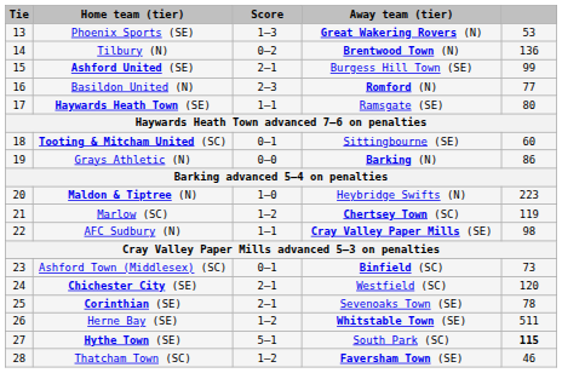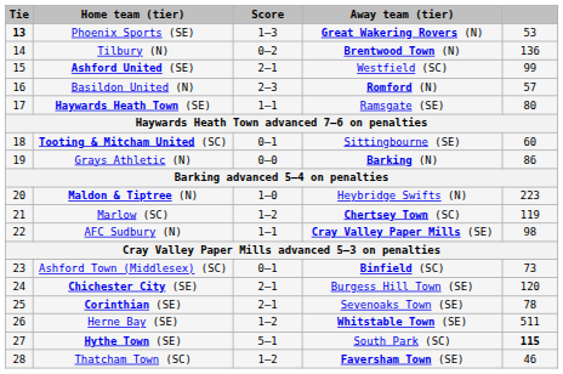 <table class="wikitable" style="width: 600px; background:WhiteSmoke; text-align:center; font-size:90%">
 <tr>
 <td scope="col" style="width:  5.00%; background:silver;"><strong>Tie</strong></td>
 <td scope="col" style="width: 36.25%; background:silver;"><strong>Home team (tier)</strong></td>
 <td scope="col" style="width: 12.50%; background:silver;"><strong>Score</strong></td>
 <td scope="col" style="width: 36.25%; background:silver;"><strong>Away team (tier)</strong></td>
 <td scope="col" style="width: 10.00%; background:silver;"><strong></strong></td>
 </tr>
 <tr>
-<td>13</td>
+<td><strong>13</strong></td>
 <td><a href='#'>Phoenix Sports</a> (SE)</td>
 <td>1–3</td>
 <td><strong><a href='#'>Great Wakering Rovers</a></strong> (N)</td>
 <td>53</td>
 </tr>
 <tr>
 <td>14</td>
 <td><a href='#'>Tilbury</a> (N)</td>
 <td>0–2</td>
 <td><strong><a href='#'>Brentwood Town</a></strong> (N)</td>
 <td>136</td>
 </tr>
 <tr>
 <td>15</td>
 <td><strong><a href='#'>Ashford United</a></strong> (SE)</td>
 <td>2–1</td>
-<td><a href='#'>Burgess Hill Town</a> (SE)</td>
+<td><a href='#'>Westfield</a> (SC)</td>
 <td>99</td>
 </tr>
 <tr>
 <td>16</td>
 <td><a href='#'>Basildon United</a> (N)</td>
 <td>2–3</td>
 <td><strong><a href='#'>Romford</a></strong> (N)</td>
-<td>77</td>
+<td>57</td>
 </tr>
 <tr>
 <td>17</td>
 <td><strong><a href='#'>Haywards Heath Town</a></strong> (SE)</td>
 <td>1–1</td>
 <td><a href='#'>Ramsgate</a> (SE)</td>
 <td>80</td>
 </tr>
 <tr>
 <th colspan="5">Haywards Heath Town advanced 7–6 on penalties</th>
 </tr>
 <tr>
 <td>18</td>
 <td><strong><a href='#'>Tooting & Mitcham United</a></strong> (SC)</td>
 <td>0–1</td>
 <td><a href='#'>Sittingbourne</a> (SE)</td>
 <td>60</td>
 </tr>
 <tr>
 <td>19</td>
 <td><a href='#'>Grays Athletic</a> (N)</td>
 <td>0–0</td>
 <td><strong><a href='#'>Barking</a></strong> (N)</td>
 <td>86</td>
 </tr>
 <tr>
 <th colspan="5">Barking advanced 5–4 on penalties</th>
 </tr>
 <tr>
 <td>20</td>
 <td><strong><a href='#'>Maldon & Tiptree</a></strong> (N)</td>
 <td>1–0</td>
 <td><a href='#'>Heybridge Swifts</a> (N)</td>
 <td>223</td>
 </tr>
 <tr>
 <td>21</td>
 <td><a href='#'>Marlow</a> (SC)</td>
 <td>1–2</td>
 <td><strong><a href='#'>Chertsey Town</a></strong> (SC)</td>
 <td>119</td>
 </tr>
 <tr>
 <td>22</td>
 <td><a href='#'>AFC Sudbury</a> (N)</td>
 <td>1–1</td>
 <td><strong><a href='#'>Cray Valley Paper Mills</a></strong> (SE)</td>
 <td>98</td>
 </tr>
 <tr>
 <th colspan="5">Cray Valley Paper Mills advanced 5–3 on penalties</th>
 </tr>
 <tr>
 <td>23</td>
 <td><a href='#'>Ashford Town (Middlesex)</a> (SC)</td>
 <td>0–1</td>
 <td><strong><a href='#'>Binfield</a></strong> (SC)</td>
 <td>73</td>
 </tr>
 <tr>
 <td>24</td>
 <td><strong><a href='#'>Chichester City</a></strong> (SE)</td>
 <td>2–1</td>
-<td><a href='#'>Westfield</a> (SC)</td>
+<td><a href='#'>Burgess Hill Town</a> (SE)</td>
 <td>120</td>
 </tr>
 <tr>
 <td>25</td>
 <td><strong><a href='#'>Corinthian</a></strong> (SE)</td>
 <td>2–1</td>
 <td><a href='#'>Sevenoaks Town</a> (SE)</td>
 <td>78</td>
 </tr>
 <tr>
 <td>26</td>
 <td><a href='#'>Herne Bay</a> (SE)</td>
 <td>1–2</td>
 <td><strong><a href='#'>Whitstable Town</a></strong> (SE)</td>
 <td>511</td>
 </tr>
 <tr>
 <td>27</td>
 <td><strong><a href='#'>Hythe Town</a></strong> (SE)</td>
 <td>5–1</td>
 <td><a href='#'>South Park</a> (SC)</td>
 <td><strong>115</strong></td>
 </tr>
 <tr>
 <td>28</td>
 <td><a href='#'>Thatcham Town</a> (SC)</td>
 <td>1–2</td>
 <td><strong><a href='#'>Faversham Town</a></strong> (SE)</td>
 <td>46</td>
 </tr>
 </table>
